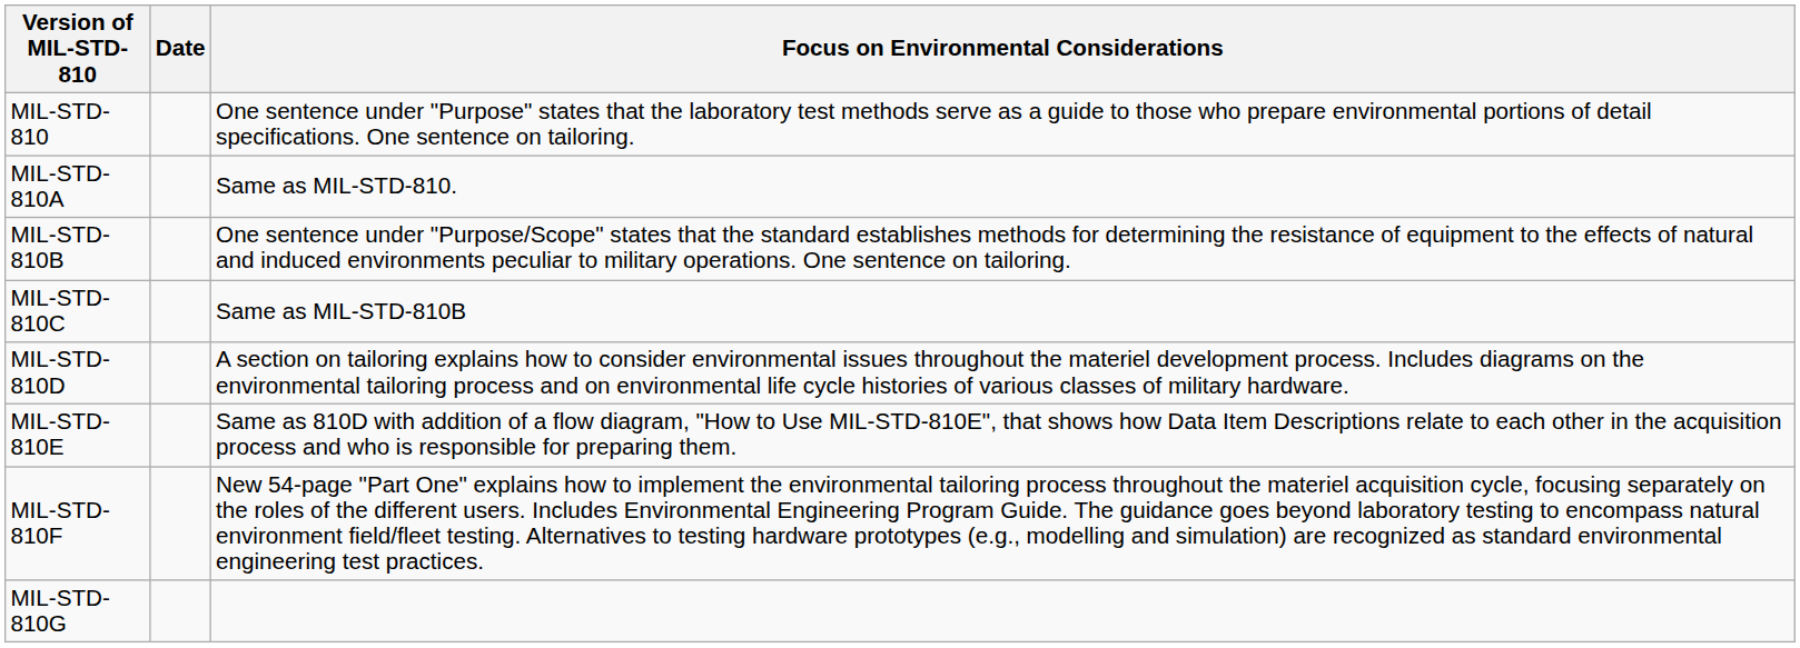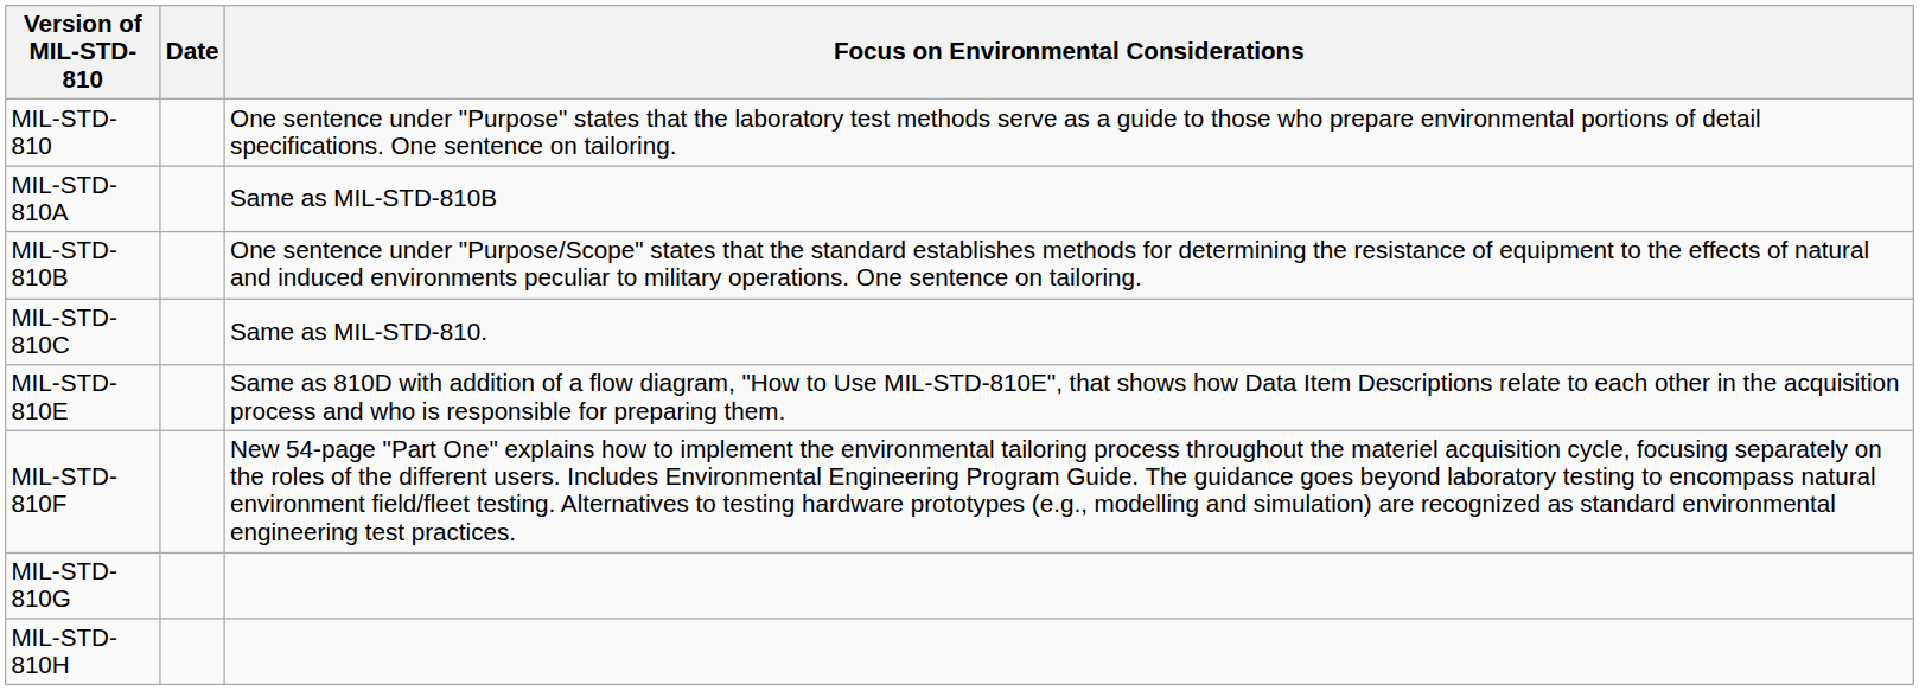 <table class="wikitable">
 <tr>
 <th>Version of MIL-STD-810</th>
 <th>Date</th>
 <th>Focus on Environmental Considerations</th>
 </tr>
 <tr>
 <td>MIL-STD-810</td>
 <td align="right"></td>
 <td>One sentence under "Purpose" states that the laboratory test methods serve as a guide to those who prepare environmental portions of detail specifications. One sentence on tailoring.</td>
 </tr>
 <tr>
 <td>MIL-STD-810A</td>
 <td align="right"></td>
-<td>Same as MIL-STD-810.</td>
+<td>Same as MIL-STD-810B</td>
 </tr>
 <tr>
 <td>MIL-STD-810B</td>
 <td align="right"></td>
 <td>One sentence under "Purpose/Scope" states that the standard establishes methods for determining the resistance of equipment to the effects of natural and induced environments peculiar to military operations. One sentence on tailoring.</td>
 </tr>
 <tr>
 <td>MIL-STD-810C</td>
 <td align="right"></td>
-<td>Same as MIL-STD-810B</td>
-</tr>
-<tr>
-<td>MIL-STD-810D</td>
-<td align="right"></td>
-<td>A section on tailoring explains how to consider environmental issues throughout the materiel development process. Includes diagrams on the environmental tailoring process and on environmental life cycle histories of various classes of military hardware.</td>
+<td>Same as MIL-STD-810.</td>
 </tr>
 <tr>
 <td>MIL-STD-810E</td>
 <td align="right"></td>
 <td>Same as 810D with addition of a flow diagram, "How to Use MIL-STD-810E", that shows how Data Item Descriptions relate to each other in the acquisition process and who is responsible for preparing them.</td>
 </tr>
 <tr>
 <td>MIL-STD-810F</td>
 <td align="right"></td>
 <td>New 54-page "Part One" explains how to implement the environmental tailoring process throughout the materiel acquisition cycle, focusing separately on the roles of the different users. Includes Environmental Engineering Program Guide. The guidance goes beyond laboratory testing to encompass natural environment field/fleet testing. Alternatives to testing hardware prototypes (e.g., modelling and simulation) are recognized as standard environmental engineering test practices.</td>
 </tr>
 <tr>
 <td>MIL-STD-810G</td>
 <td></td>
 <td></td>
 </tr>
+<tr>
+<td>MIL-STD-810H</td>
+<td></td>
+<td></td>
+</tr>
 </table>
